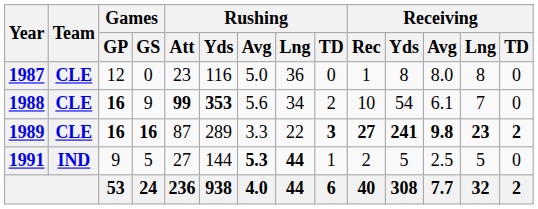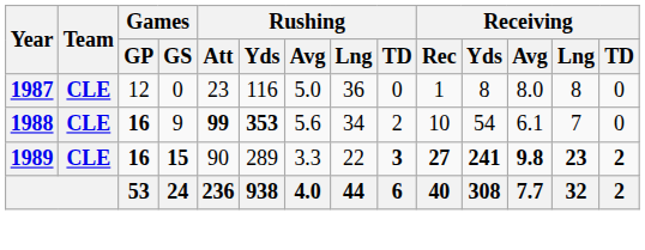 <table class="wikitable" style="text-align:center;">
 <tr>
 <th rowspan="2">Year</th>
 <th rowspan="2">Team</th>
 <th colspan="2">Games</th>
 <th colspan="5">Rushing</th>
 <th colspan="5">Receiving</th>
 </tr>
 <tr>
 <th>GP</th>
 <th>GS</th>
 <th>Att</th>
 <th>Yds</th>
 <th>Avg</th>
 <th>Lng</th>
 <th>TD</th>
 <th>Rec</th>
 <th>Yds</th>
 <th>Avg</th>
 <th>Lng</th>
 <th>TD</th>
 </tr>
 <tr>
 <th><a href='#'>1987</a></th>
 <th><a href='#'>CLE</a></th>
 <td>12</td>
 <td>0</td>
 <td>23</td>
 <td>116</td>
 <td>5.0</td>
 <td>36</td>
 <td>0</td>
 <td>1</td>
 <td>8</td>
 <td>8.0</td>
 <td>8</td>
 <td>0</td>
 </tr>
 <tr>
 <th><a href='#'>1988</a></th>
 <th><a href='#'>CLE</a></th>
 <td><strong>16</strong></td>
 <td>9</td>
 <td><strong>99</strong></td>
 <td><strong>353</strong></td>
 <td>5.6</td>
 <td>34</td>
 <td>2</td>
 <td>10</td>
 <td>54</td>
 <td>6.1</td>
 <td>7</td>
 <td>0</td>
 </tr>
 <tr>
 <th><a href='#'>1989</a></th>
 <th><a href='#'>CLE</a></th>
 <td><strong>16</strong></td>
-<td><strong>16</strong></td>
-<td>87</td>
+<td><strong>15</strong></td>
+<td>90</td>
 <td>289</td>
 <td>3.3</td>
 <td>22</td>
 <td><strong>3</strong></td>
 <td><strong>27</strong></td>
 <td><strong>241</strong></td>
 <td><strong>9.8</strong></td>
 <td><strong>23</strong></td>
 <td><strong>2</strong></td>
-</tr>
-<tr>
-<th><a href='#'>1991</a></th>
-<th><a href='#'>IND</a></th>
-<td>9</td>
-<td>5</td>
-<td>27</td>
-<td>144</td>
-<td><strong>5.3</strong></td>
-<td><strong>44</strong></td>
-<td>1</td>
-<td>2</td>
-<td>5</td>
-<td>2.5</td>
-<td>5</td>
-<td>0</td>
 </tr>
 <tr>
 <th colspan="2"></th>
 <th>53</th>
 <th>24</th>
 <th>236</th>
 <th>938</th>
 <th>4.0</th>
 <th>44</th>
 <th>6</th>
 <th>40</th>
 <th>308</th>
 <th>7.7</th>
 <th>32</th>
 <th>2</th>
 </tr>
 </table>
